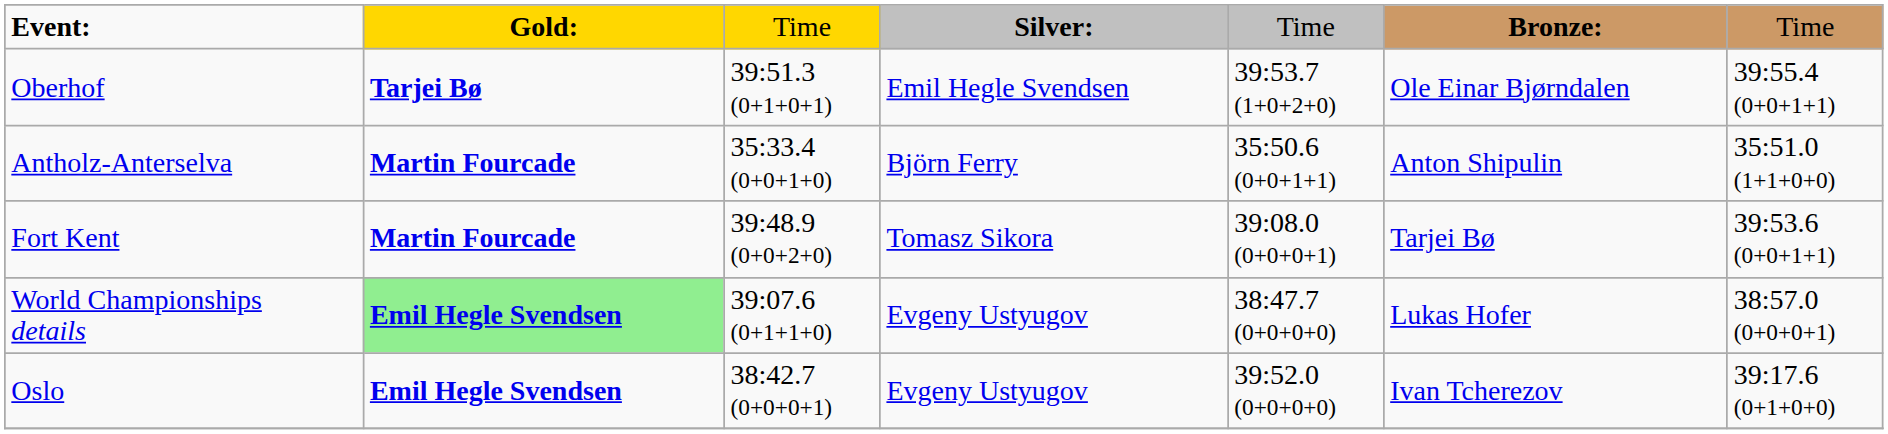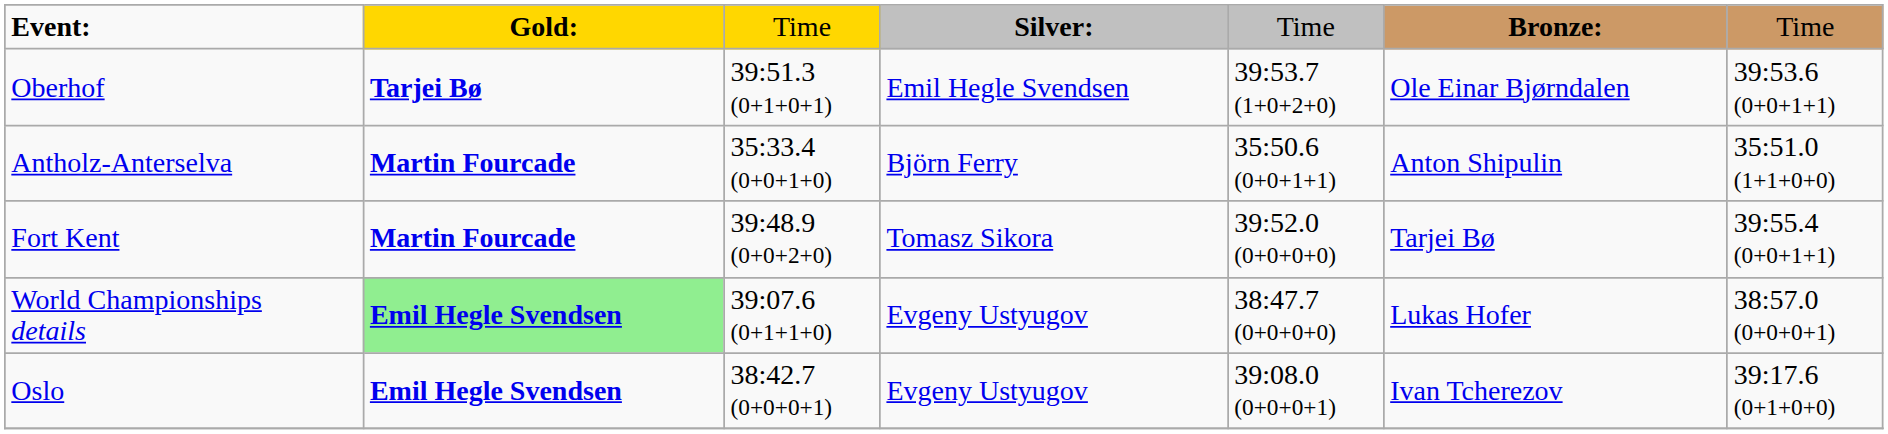 <table class="wikitable" width=85%>
 <tr>
 <td><strong>Event:</strong></td>
 <td style="text-align:center;background-color:gold;"><strong>Gold:</strong></td>
 <td style="text-align:center;background-color:gold;">Time</td>
 <td style="text-align:center;background-color:silver;"><strong>Silver:</strong></td>
 <td style="text-align:center;background-color:silver;">Time</td>
 <td style="text-align:center;background-color:#CC9966;"><strong>Bronze:</strong></td>
 <td style="text-align:center;background-color:#CC9966;">Time</td>
 </tr>
 <tr>
 <td><a href='#'>Oberhof</a><br><em></em></td>
 <td><strong><a href='#'>Tarjei Bø</a></strong><br><small></small></td>
 <td>39:51.3<br><small>(0+1+0+1)</small></td>
 <td><a href='#'>Emil Hegle Svendsen</a><br><small></small></td>
 <td>39:53.7<br><small>(1+0+2+0)</small></td>
 <td><a href='#'>Ole Einar Bjørndalen</a><br><small></small></td>
-<td>39:55.4<br><small>(0+0+1+1)</small></td>
+<td>39:53.6<br><small>(0+0+1+1)</small></td>
 </tr>
 <tr>
 <td><a href='#'>Antholz-Anterselva</a><br><em></em></td>
 <td><strong><a href='#'>Martin Fourcade</a></strong><br><small></small></td>
 <td>35:33.4<br><small>(0+0+1+0)</small></td>
 <td><a href='#'>Björn Ferry</a><br><small></small></td>
 <td>35:50.6<br><small>(0+0+1+1)</small></td>
 <td><a href='#'>Anton Shipulin</a><br><small></small></td>
 <td>35:51.0<br><small>(1+1+0+0)</small></td>
 </tr>
 <tr>
 <td><a href='#'>Fort Kent</a><br></td>
 <td><strong><a href='#'>Martin Fourcade</a></strong><br><small></small></td>
 <td>39:48.9<br><small>(0+0+2+0)</small></td>
 <td><a href='#'>Tomasz Sikora</a><br><small></small></td>
-<td>39:08.0<br><small>(0+0+0+1)</small></td>
+<td>39:52.0<br><small>(0+0+0+0)</small></td>
 <td><a href='#'>Tarjei Bø</a><br><small></small></td>
-<td>39:53.6<br><small>(0+0+1+1)</small></td>
+<td>39:55.4<br><small>(0+0+1+1)</small></td>
 </tr>
 <tr>
 <td><a href='#'>World Championships</a><br><em><a href='#'>details</a></em></td>
 <td style="background: lightgreen;"><strong><a href='#'>Emil Hegle Svendsen</a></strong><br><small></small></td>
 <td>39:07.6<br><small>(0+1+1+0)</small></td>
 <td><a href='#'>Evgeny Ustyugov</a><br><small></small></td>
 <td>38:47.7<br><small>(0+0+0+0)</small></td>
 <td><a href='#'>Lukas Hofer</a><br><small></small></td>
 <td>38:57.0<br><small>(0+0+0+1)</small></td>
 </tr>
 <tr>
 <td><a href='#'>Oslo</a><br></td>
 <td><strong><a href='#'>Emil Hegle Svendsen</a></strong><br><small></small></td>
 <td>38:42.7<br><small>(0+0+0+1)</small></td>
 <td><a href='#'>Evgeny Ustyugov</a><br><small></small></td>
-<td>39:52.0<br><small>(0+0+0+0)</small></td>
+<td>39:08.0<br><small>(0+0+0+1)</small></td>
 <td><a href='#'>Ivan Tcherezov</a><br><small></small></td>
 <td>39:17.6<br><small>(0+1+0+0)</small></td>
 </tr>
 <tr>
 </tr>
 </table>
